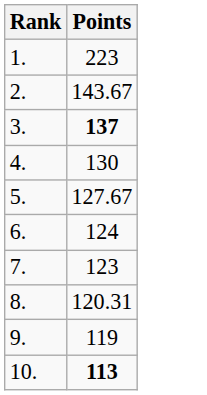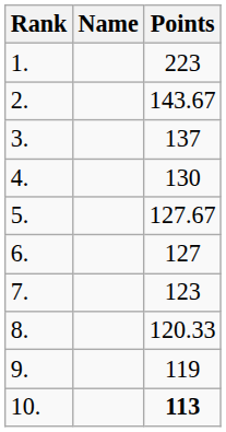 <table class="wikitable sortable">
 <tr>
 <th>Rank</th>
+<th>Name</th>
 <th>Points</th>
 </tr>
 <tr>
 <td>1.</td>
+<td></td>
 <td align=center>223</td>
 </tr>
 <tr>
 <td>2.</td>
+<td></td>
 <td align=center>143.67</td>
 </tr>
 <tr>
 <td>3.</td>
-<td align=center><strong>137</strong></td>
+<td></td>
+<td align=center>137</td>
 </tr>
 <tr>
 <td>4.</td>
+<td></td>
 <td align=center>130</td>
 </tr>
 <tr>
 <td>5.</td>
+<td></td>
 <td align=center>127.67</td>
 </tr>
 <tr>
 <td>6.</td>
-<td align=center>124</td>
+<td></td>
+<td align=center>127</td>
 </tr>
 <tr>
 <td>7.</td>
+<td></td>
 <td align=center>123</td>
 </tr>
 <tr>
 <td>8.</td>
-<td align=center>120.31</td>
+<td></td>
+<td align=center>120.33</td>
 </tr>
 <tr>
 <td>9.</td>
+<td></td>
 <td align=center>119</td>
 </tr>
 <tr>
 <td>10.</td>
+<td></td>
 <td align=center><strong>113</strong></td>
 </tr>
 </table>
